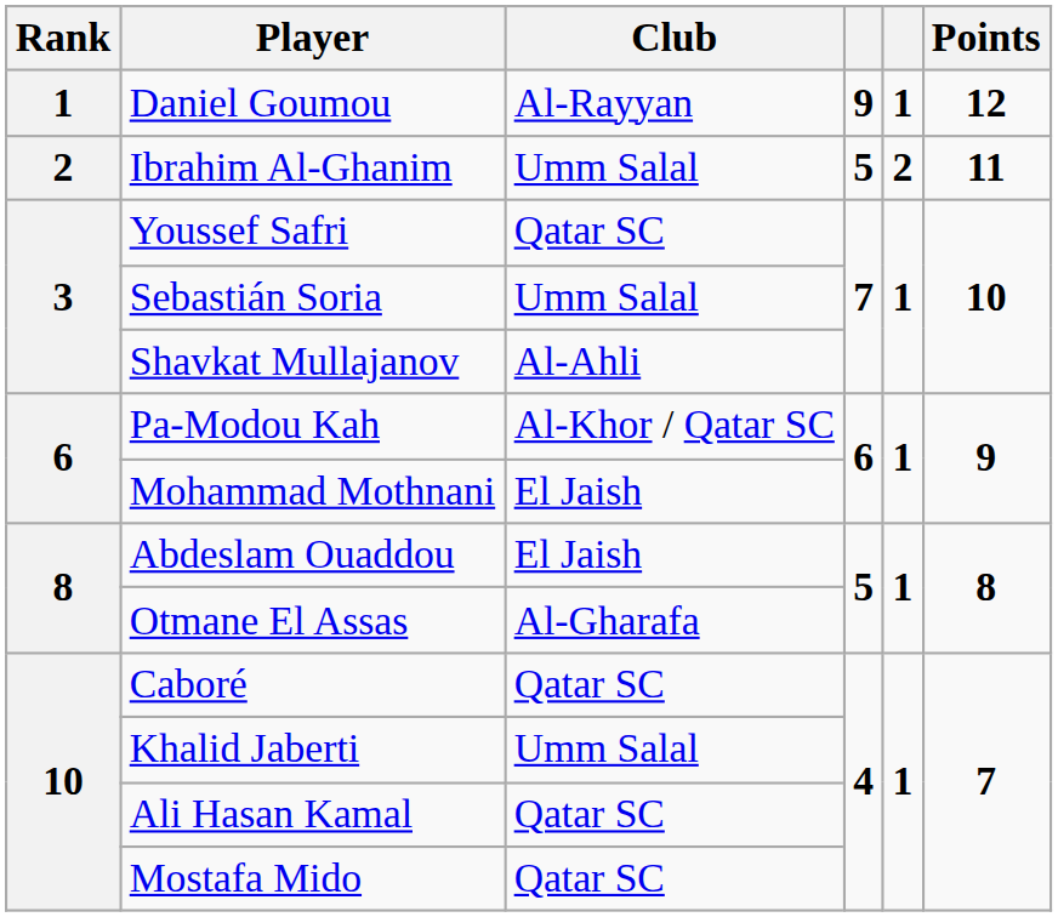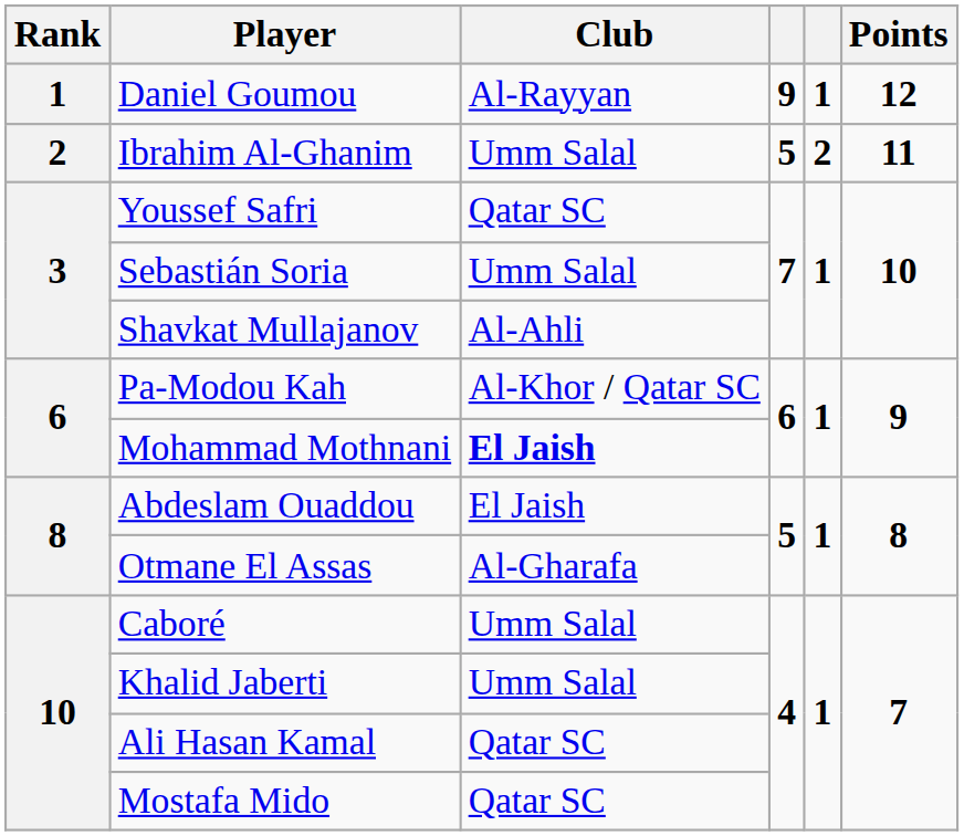 <table class="wikitable" style="text-align:center">
 <tr>
 <th>Rank</th>
 <th>Player</th>
 <th>Club</th>
 <th></th>
 <th></th>
 <th>Points</th>
 </tr>
 <tr>
 <th>1</th>
 <td align="left"> <a href='#'>Daniel Goumou</a></td>
 <td align="left"><a href='#'>Al-Rayyan</a></td>
 <td align="center"><strong>9</strong></td>
 <td align="center"><strong>1</strong></td>
 <td align="center"><strong>12</strong></td>
 </tr>
 <tr>
 <th>2</th>
 <td align="left"> <a href='#'>Ibrahim Al-Ghanim</a></td>
 <td align="left"><a href='#'>Umm Salal</a></td>
 <td align="center"><strong>5</strong></td>
 <td align="center"><strong>2</strong></td>
 <td align="center"><strong>11</strong></td>
 </tr>
 <tr>
 <th rowspan="3">3</th>
 <td align="left"> <a href='#'>Youssef Safri</a></td>
 <td align="left"><a href='#'>Qatar SC</a></td>
 <td rowspan=3 align="center"><strong>7</strong></td>
 <td rowspan=3 align="center"><strong>1</strong></td>
 <td rowspan=3 align="center"><strong>10</strong></td>
 </tr>
 <tr>
 <td align="left"> <a href='#'>Sebastián Soria</a></td>
 <td align="left"><a href='#'>Umm Salal</a></td>
 </tr>
 <tr>
 <td align="left"> <a href='#'>Shavkat Mullajanov</a></td>
 <td align="left"><a href='#'>Al-Ahli</a></td>
 </tr>
 <tr>
 <th rowspan="2">6</th>
 <td align="left"> <a href='#'>Pa-Modou Kah</a></td>
 <td align="left"><a href='#'>Al-Khor</a> / <a href='#'>Qatar SC</a></td>
 <td rowspan=2 align="center"><strong>6</strong></td>
 <td rowspan=2 align="center"><strong>1</strong></td>
 <td rowspan=2 align="center"><strong>9</strong></td>
 </tr>
 <tr>
 <td align="left"> <a href='#'>Mohammad Mothnani</a></td>
-<td align="left"><a href='#'>El Jaish</a></td>
+<td align="left"><strong><a href='#'>El Jaish</a></strong></td>
 </tr>
 <tr>
 <th rowspan="2">8</th>
 <td align="left"> <a href='#'>Abdeslam Ouaddou</a></td>
 <td align="left"><a href='#'>El Jaish</a></td>
 <td rowspan=2 align="center"><strong>5</strong></td>
 <td rowspan=2 align="center"><strong>1</strong></td>
 <td rowspan=2 align="center"><strong>8</strong></td>
 </tr>
 <tr>
 <td align="left"> <a href='#'>Otmane El Assas</a></td>
 <td align="left"><a href='#'>Al-Gharafa</a></td>
 </tr>
 <tr>
 <th rowspan="4">10</th>
 <td align="left"> <a href='#'>Caboré</a></td>
-<td align="left"><a href='#'>Qatar SC</a></td>
+<td align="left"><a href='#'>Umm Salal</a></td>
 <td rowspan=4 align="center"><strong>4</strong></td>
 <td rowspan=4 align="center"><strong>1</strong></td>
 <td rowspan=4 align="center"><strong>7</strong></td>
 </tr>
 <tr>
 <td align="left"> <a href='#'>Khalid Jaberti</a></td>
 <td align="left"><a href='#'>Umm Salal</a></td>
 </tr>
 <tr>
 <td align="left"> <a href='#'>Ali Hasan Kamal</a></td>
 <td align="left"><a href='#'>Qatar SC</a></td>
 </tr>
 <tr>
 <td align="left"> <a href='#'>Mostafa Mido</a></td>
 <td align="left"><a href='#'>Qatar SC</a></td>
 </tr>
 </table>
